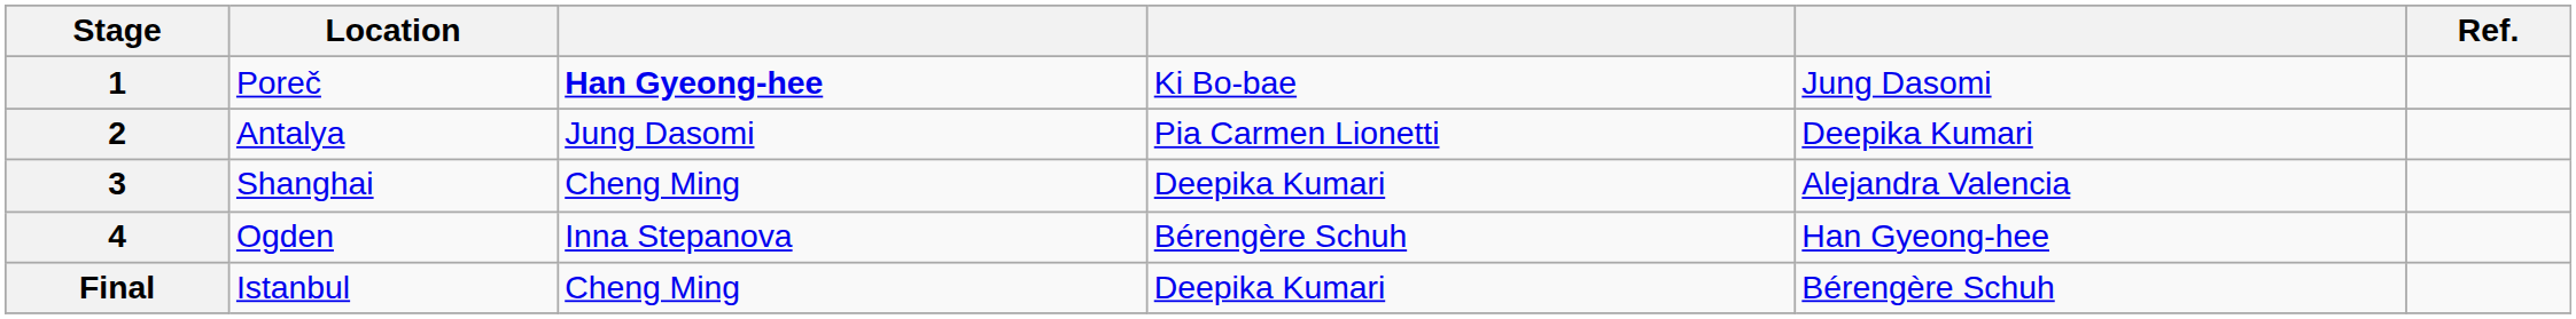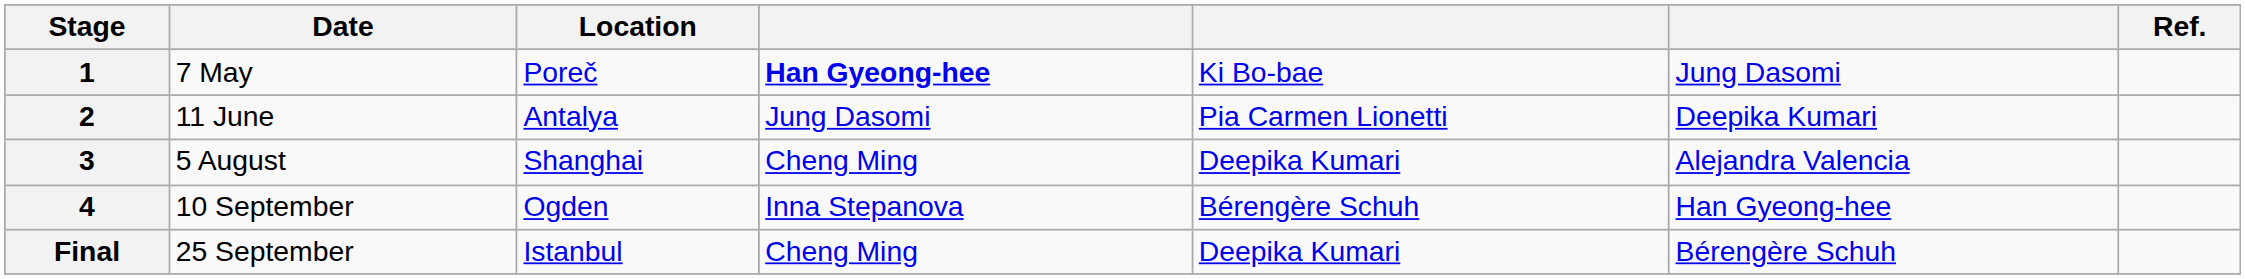 <table class="wikitable" style="width:100%">
 <tr>
 <th>Stage</th>
+<th>Date</th>
 <th>Location</th>
 <th></th>
 <th></th>
 <th></th>
 <th>Ref.</th>
 </tr>
 <tr>
 <th>1</th>
+<td>7 May</td>
 <td> <a href='#'>Poreč</a></td>
 <td><strong> <a href='#'>Han Gyeong-hee</a></strong></td>
 <td> <a href='#'>Ki Bo-bae</a></td>
 <td> <a href='#'>Jung Dasomi</a></td>
 <td></td>
 </tr>
 <tr>
 <th>2</th>
+<td>11 June</td>
 <td> <a href='#'>Antalya</a></td>
 <td> <a href='#'>Jung Dasomi</a></td>
 <td> <a href='#'>Pia Carmen Lionetti</a></td>
 <td> <a href='#'>Deepika Kumari</a></td>
 <td></td>
 </tr>
 <tr>
 <th>3</th>
+<td>5 August</td>
 <td> <a href='#'>Shanghai</a></td>
 <td> <a href='#'>Cheng Ming</a></td>
 <td> <a href='#'>Deepika Kumari</a></td>
 <td> <a href='#'>Alejandra Valencia</a></td>
 <td></td>
 </tr>
 <tr>
 <th>4</th>
+<td>10 September</td>
 <td> <a href='#'>Ogden</a></td>
 <td> <a href='#'>Inna Stepanova</a></td>
 <td> <a href='#'>Bérengère Schuh</a></td>
 <td> <a href='#'>Han Gyeong-hee</a></td>
 <td></td>
 </tr>
 <tr>
 <th>Final</th>
+<td>25 September</td>
 <td> <a href='#'>Istanbul</a></td>
 <td> <a href='#'>Cheng Ming</a></td>
 <td> <a href='#'>Deepika Kumari</a></td>
 <td> <a href='#'>Bérengère Schuh</a></td>
 <td></td>
 </tr>
 </table>
